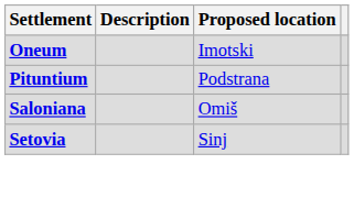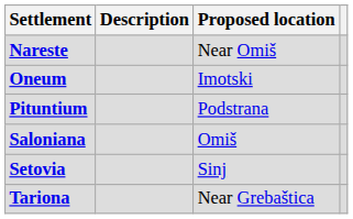 <table class="sortable plainrowheaders wikitable" style="cellspacing=2px; text-align:left; font-size:90%;">
 <tr style="font-size:100%; text-align:right;">
 <th ! scope="col" class="sortable">Settlement</th>
 <th ! scope="col">Description</th>
 <th ! scope="col">Proposed location</th>
 <th ! scope="col"></th>
+</tr>
+<tr style="background:#ddd">
+<td><strong><a href='#'>Nareste</a></strong></td>
+<td></td>
+<td style=text-align:left>Near <a href='#'>Omiš</a></td>
+<td align=center></td>
 </tr>
 <tr style="background:#ddd">
 <td><strong><a href='#'>Oneum</a></strong></td>
 <td></td>
 <td style=text-align:left><a href='#'>Imotski</a></td>
 <td align=center></td>
 </tr>
 <tr style="background:#ddd">
 <td><strong><a href='#'>Pituntium</a></strong></td>
 <td></td>
 <td style=text-align:left><a href='#'>Podstrana</a></td>
 <td align=center></td>
 </tr>
 <tr style="background:#ddd">
 <td><strong><a href='#'>Saloniana</a></strong></td>
 <td></td>
 <td style=text-align:left><a href='#'>Omiš</a></td>
 <td align=center></td>
 </tr>
 <tr style="background:#ddd">
 <td><strong><a href='#'>Setovia</a></strong></td>
 <td></td>
 <td style=text-align:left><a href='#'>Sinj</a></td>
 <td align=center></td>
 </tr>
+<tr style="background:#ddd">
+<td><strong><a href='#'>Tariona</a></strong></td>
+<td></td>
+<td style=text-align:left>Near <a href='#'>Grebaštica</a></td>
+<td align=center></td>
+</tr>
 </table>
